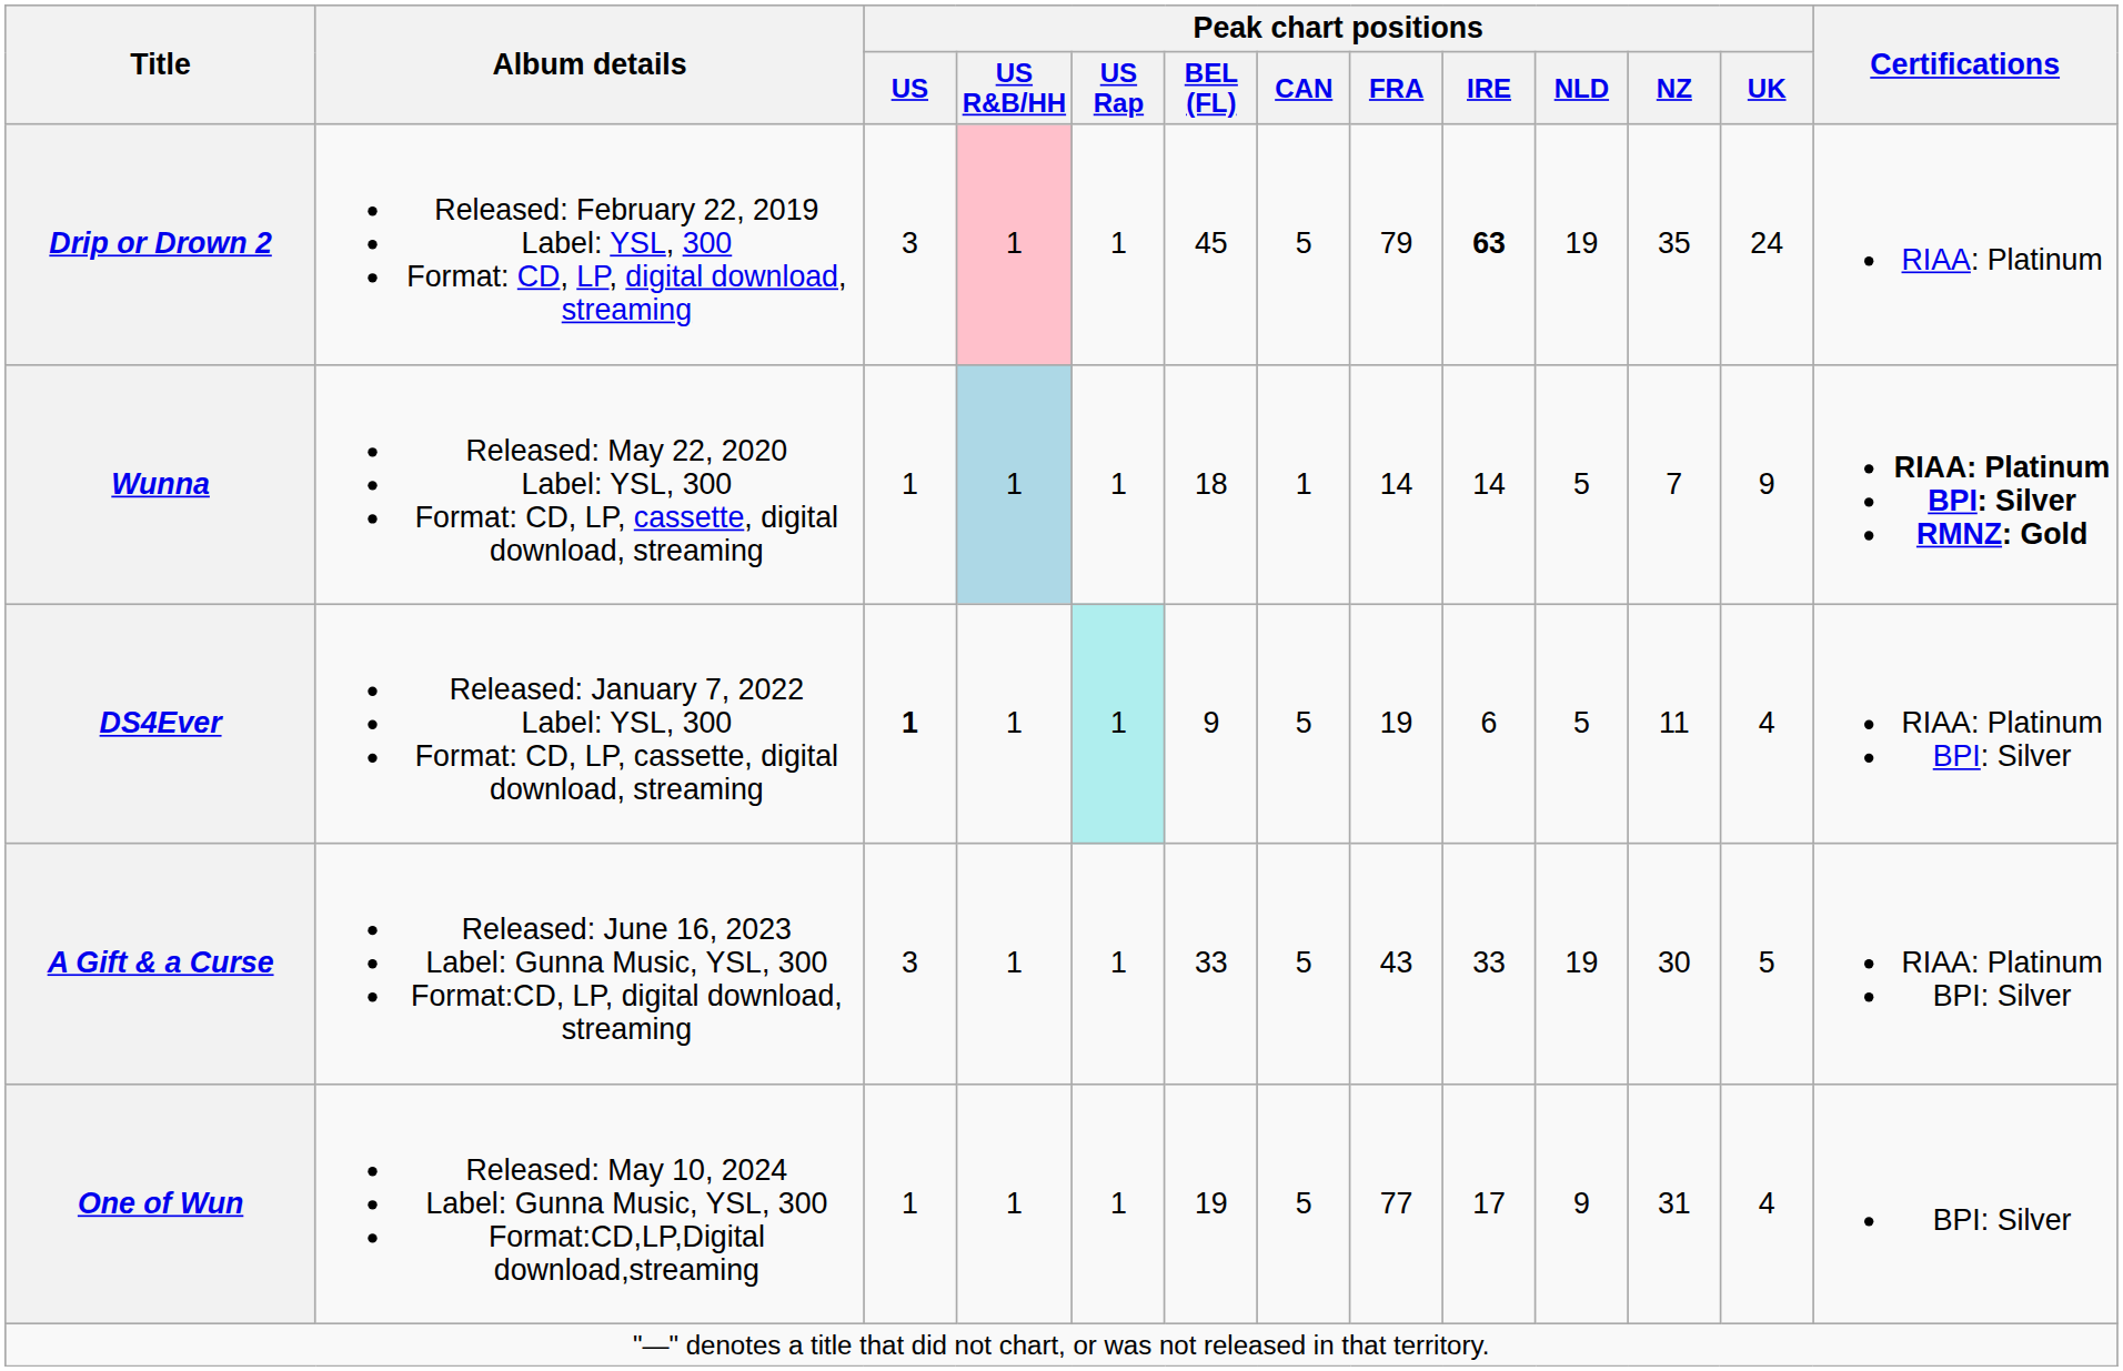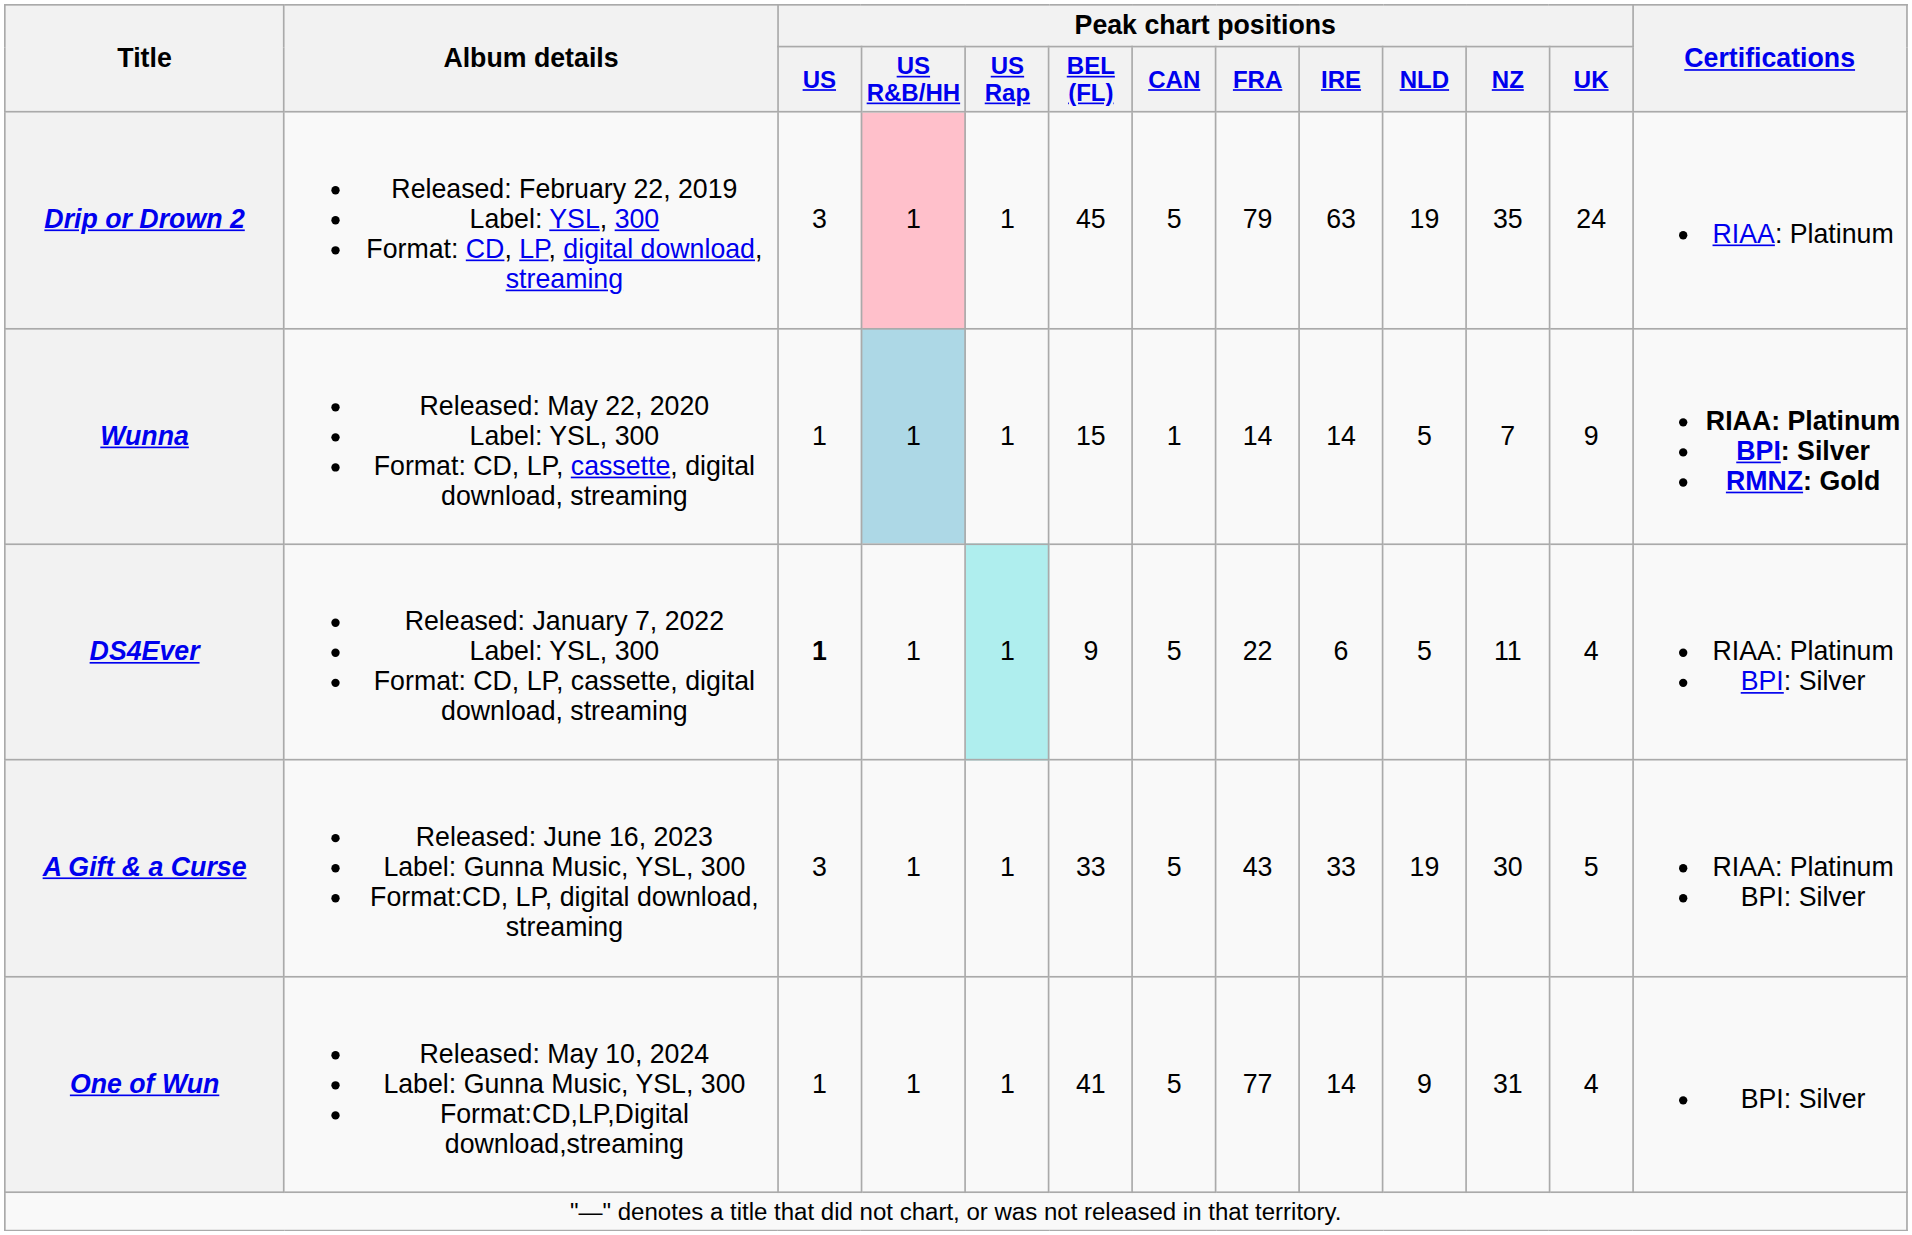 <table class="wikitable plainrowheaders" style="text-align:center;">
 <tr>
 <th scope="col" rowspan="2" style="width:10em;">Title</th>
 <th scope="col" rowspan="2" style="width:18em;">Album details</th>
 <th scope="col" colspan="10">Peak chart positions</th>
 <th scope="col" rowspan="2"><a href='#'>Certifications</a></th>
 </tr>
 <tr>
 <th scope="col" style="width:3em;font-size:90%;"><a href='#'>US</a><br></th>
 <th scope="col" style="width:3em;font-size:90%;"><a href='#'>US R&B/HH</a><br></th>
 <th scope="col" style="width:3em;font-size:90%;"><a href='#'>US<br>Rap</a><br></th>
 <th scope="col" style="width:3em;font-size:90%;"><a href='#'>BEL<br>(FL)</a><br></th>
 <th scope="col" style="width:3em;font-size:90%;"><a href='#'>CAN</a><br></th>
 <th scope="col" style="width:3em;font-size:90%;"><a href='#'>FRA</a><br></th>
 <th scope="col" style="width:3em;font-size:90%;"><a href='#'>IRE</a><br></th>
 <th scope="col" style="width:3em;font-size:90%;"><a href='#'>NLD</a><br></th>
 <th scope="col" style="width:3em;font-size:90%;"><a href='#'>NZ</a><br></th>
 <th scope="col" style="width:3em;font-size:90%;"><a href='#'>UK</a><br></th>
 </tr>
 <tr>
 <th scope="row"><em><a href='#'>Drip or Drown 2</a></em></th>
 <td><br><ul><li>Released: February 22, 2019</li><li>Label: <a href='#'>YSL</a>, <a href='#'>300</a></li><li>Format: <a href='#'>CD</a>, <a href='#'>LP</a>, <a href='#'>digital download</a>, <a href='#'>streaming</a></li></ul></td>
 <td>3</td>
 <td style="background: pink;">1</td>
 <td>1</td>
 <td>45</td>
 <td>5</td>
 <td>79</td>
-<td><strong>63</strong></td>
+<td>63</td>
 <td>19</td>
 <td>35</td>
 <td>24</td>
 <td><br><ul><li><a href='#'>RIAA</a>: Platinum</li></ul></td>
 </tr>
 <tr>
 <th scope="row"><em><a href='#'>Wunna</a></em></th>
 <td><br><ul><li>Released: May 22, 2020</li><li>Label: YSL, 300</li><li>Format: CD, LP, <a href='#'>cassette</a>, digital download, streaming</li></ul></td>
 <td>1</td>
 <td style="background: lightblue;">1</td>
 <td>1</td>
-<td>18</td>
+<td>15</td>
 <td>1</td>
 <td>14</td>
 <td>14</td>
 <td>5</td>
 <td>7</td>
 <td>9</td>
 <td><strong><br><ul><li>RIAA: Platinum</li><li><a href='#'>BPI</a>: Silver</li><li><a href='#'>RMNZ</a>: Gold</li></ul></strong></td>
 </tr>
 <tr>
 <th scope="row"><em><a href='#'>DS4Ever</a></em></th>
 <td><br><ul><li>Released: January 7, 2022</li><li>Label: YSL, 300</li><li>Format: CD, LP, cassette, digital download, streaming</li></ul></td>
 <td><strong>1</strong></td>
 <td>1</td>
 <td style="background: paleturquoise;">1</td>
 <td>9</td>
 <td>5</td>
-<td>19</td>
+<td>22</td>
 <td>6</td>
 <td>5</td>
 <td>11</td>
 <td>4</td>
 <td><br><ul><li>RIAA: Platinum</li><li><a href='#'>BPI</a>: Silver</li></ul></td>
 </tr>
 <tr>
 <th scope="row"><em><a href='#'>A Gift & a Curse</a></em></th>
 <td><br><ul><li>Released: June 16, 2023</li><li>Label: Gunna Music, YSL, 300</li><li>Format:CD, LP, digital download, streaming</li></ul></td>
 <td>3</td>
 <td>1</td>
 <td>1</td>
 <td>33</td>
 <td>5</td>
 <td>43</td>
 <td>33</td>
 <td>19</td>
 <td>30</td>
 <td>5</td>
 <td><br><ul><li>RIAA: Platinum</li><li>BPI: Silver</li></ul></td>
 </tr>
 <tr>
 <th scope="row"><em><a href='#'>One of Wun</a></em></th>
 <td><br><ul><li>Released: May 10, 2024</li><li>Label: Gunna Music, YSL, 300</li><li>Format:CD,LP,Digital download,streaming</li></ul></td>
 <td>1</td>
 <td>1</td>
 <td>1</td>
-<td>19</td>
+<td>41</td>
 <td>5</td>
 <td>77<br></td>
-<td>17<br></td>
+<td>14<br></td>
 <td>9</td>
 <td>31<br></td>
 <td>4</td>
 <td><br><ul><li>BPI: Silver</li></ul></td>
 </tr>
 <tr>
 <td colspan="19" style="font-size:90%">"—" denotes a title that did not chart, or was not released in that territory.</td>
 </tr>
 </table>
